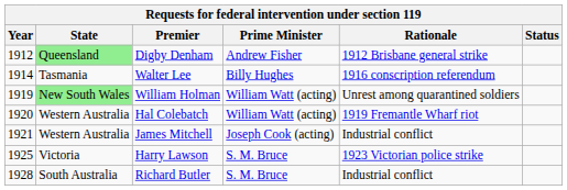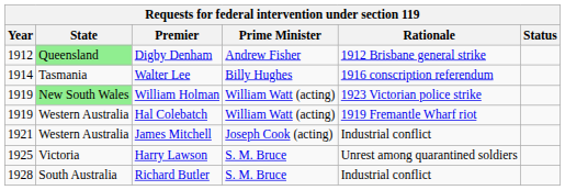 <table class=wikitable>
 <tr>
 <th colspan=6>Requests for federal intervention under section 119</th>
 </tr>
 <tr>
 <th>Year</th>
 <th>State</th>
 <th>Premier</th>
 <th>Prime Minister</th>
 <th>Rationale</th>
 <th>Status</th>
 </tr>
 <tr>
 <td>1912</td>
 <td style="background: lightgreen;">Queensland</td>
 <td><a href='#'>Digby Denham</a></td>
 <td><a href='#'>Andrew Fisher</a></td>
 <td><a href='#'>1912 Brisbane general strike</a></td>
 <td></td>
 </tr>
 <tr>
 <td>1914</td>
 <td>Tasmania</td>
 <td><a href='#'>Walter Lee</a></td>
 <td><a href='#'>Billy Hughes</a></td>
 <td><a href='#'>1916 conscription referendum</a></td>
 <td></td>
 </tr>
 <tr>
 <td>1919</td>
 <td style="background: lightgreen;">New South Wales</td>
 <td><a href='#'>William Holman</a></td>
 <td><a href='#'>William Watt</a> (acting)</td>
-<td>Unrest among quarantined soldiers</td>
+<td><a href='#'>1923 Victorian police strike</a></td>
 <td></td>
 </tr>
 <tr>
-<td>1920</td>
+<td>1919</td>
 <td>Western Australia</td>
 <td><a href='#'>Hal Colebatch</a></td>
 <td><a href='#'>William Watt</a> (acting)</td>
 <td><a href='#'>1919 Fremantle Wharf riot</a></td>
 <td></td>
 </tr>
 <tr>
 <td>1921</td>
 <td>Western Australia</td>
 <td><a href='#'>James Mitchell</a></td>
 <td><a href='#'>Joseph Cook</a> (acting)</td>
 <td>Industrial conflict</td>
 <td></td>
 </tr>
 <tr>
 <td>1925</td>
 <td>Victoria</td>
 <td><a href='#'>Harry Lawson</a></td>
 <td><a href='#'>S. M. Bruce</a></td>
-<td><a href='#'>1923 Victorian police strike</a></td>
+<td>Unrest among quarantined soldiers</td>
 <td></td>
 </tr>
 <tr>
 <td>1928</td>
 <td>South Australia</td>
 <td><a href='#'>Richard Butler</a></td>
 <td><a href='#'>S. M. Bruce</a></td>
 <td>Industrial conflict</td>
 <td></td>
 </tr>
 </table>
